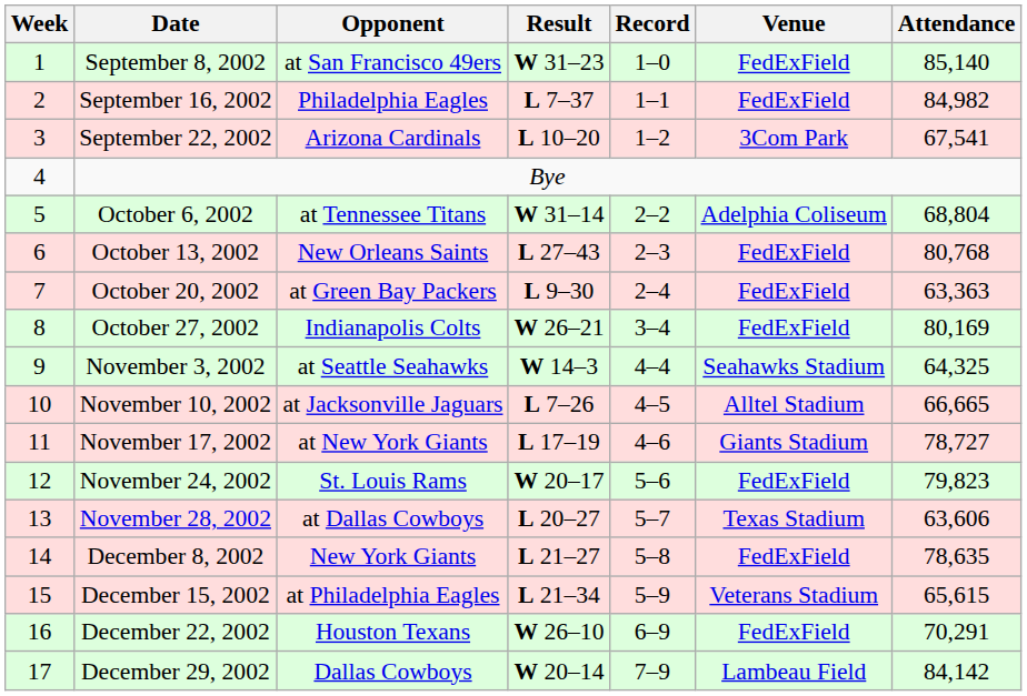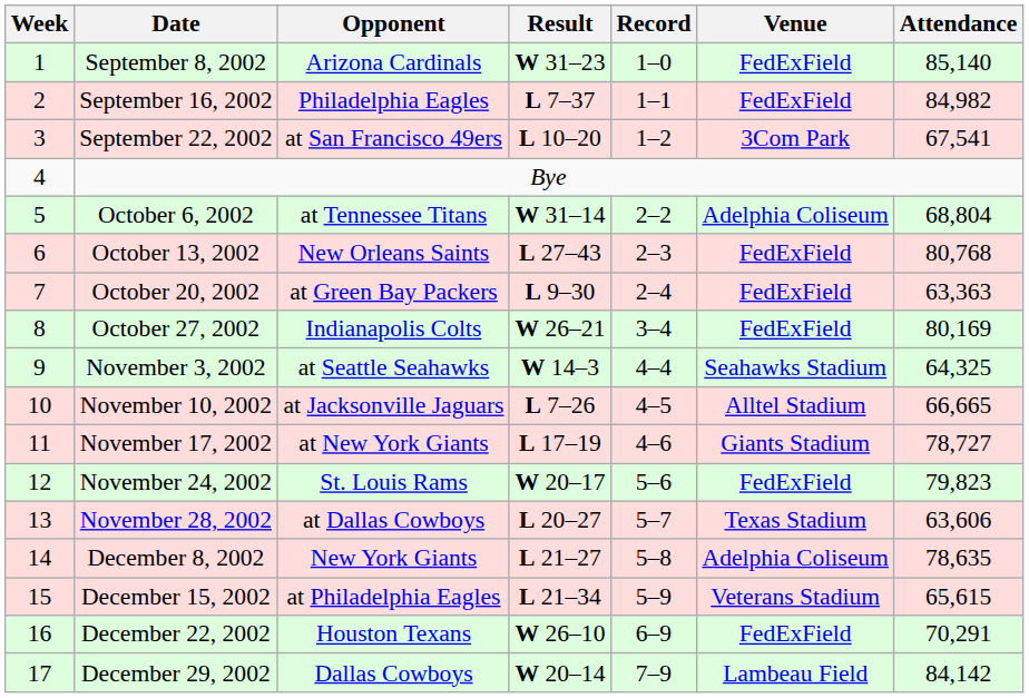 <table class="wikitable" style="text-align:center">
 <tr>
 <th>Week</th>
 <th>Date</th>
 <th>Opponent</th>
 <th>Result</th>
 <th>Record</th>
 <th>Venue</th>
 <th>Attendance</th>
 </tr>
 <tr style="background:#dfd;">
 <td>1</td>
 <td>September 8, 2002</td>
-<td>at <a href='#'>San Francisco 49ers</a></td>
+<td><a href='#'>Arizona Cardinals</a></td>
 <td><strong>W</strong> 31–23</td>
 <td>1–0</td>
 <td><a href='#'>FedExField</a></td>
 <td>85,140</td>
 </tr>
 <tr style="background:#fdd;">
 <td>2</td>
 <td>September 16, 2002</td>
 <td><a href='#'>Philadelphia Eagles</a></td>
 <td><strong>L</strong> 7–37</td>
 <td>1–1</td>
 <td><a href='#'>FedExField</a></td>
 <td>84,982</td>
 </tr>
 <tr style="background:#fdd;">
 <td>3</td>
 <td>September 22, 2002</td>
-<td><a href='#'>Arizona Cardinals</a></td>
+<td>at <a href='#'>San Francisco 49ers</a></td>
 <td><strong>L</strong> 10–20</td>
 <td>1–2</td>
 <td><a href='#'>3Com Park</a></td>
 <td>67,541</td>
 </tr>
 <tr>
 <td>4</td>
 <td style="text-align:center;" colspan="7"><em>Bye</em></td>
 </tr>
 <tr style="background:#dfd;">
 <td>5</td>
 <td>October 6, 2002</td>
 <td>at <a href='#'>Tennessee Titans</a></td>
 <td><strong>W</strong> 31–14</td>
 <td>2–2</td>
 <td><a href='#'>Adelphia Coliseum</a></td>
 <td>68,804</td>
 </tr>
 <tr style="background:#fdd;">
 <td>6</td>
 <td>October 13, 2002</td>
 <td><a href='#'>New Orleans Saints</a></td>
 <td><strong>L</strong> 27–43</td>
 <td>2–3</td>
 <td><a href='#'>FedExField</a></td>
 <td>80,768</td>
 </tr>
 <tr style="background:#fdd;">
 <td>7</td>
 <td>October 20, 2002</td>
 <td>at <a href='#'>Green Bay Packers</a></td>
 <td><strong>L</strong> 9–30</td>
 <td>2–4</td>
 <td><a href='#'>FedExField</a></td>
 <td>63,363</td>
 </tr>
 <tr style="background:#dfd;">
 <td>8</td>
 <td>October 27, 2002</td>
 <td><a href='#'>Indianapolis Colts</a></td>
 <td><strong>W</strong> 26–21</td>
 <td>3–4</td>
 <td><a href='#'>FedExField</a></td>
 <td>80,169</td>
 </tr>
 <tr style="background:#dfd;">
 <td>9</td>
 <td>November 3, 2002</td>
 <td>at <a href='#'>Seattle Seahawks</a></td>
 <td><strong>W</strong> 14–3</td>
 <td>4–4</td>
 <td><a href='#'>Seahawks Stadium</a></td>
 <td>64,325</td>
 </tr>
 <tr style="background:#fdd;">
 <td>10</td>
 <td>November 10, 2002</td>
 <td>at <a href='#'>Jacksonville Jaguars</a></td>
 <td><strong>L</strong> 7–26</td>
 <td>4–5</td>
 <td><a href='#'>Alltel Stadium</a></td>
 <td>66,665</td>
 </tr>
 <tr style="background:#fdd;">
 <td>11</td>
 <td>November 17, 2002</td>
 <td>at <a href='#'>New York Giants</a></td>
 <td><strong>L</strong> 17–19</td>
 <td>4–6</td>
 <td><a href='#'>Giants Stadium</a></td>
 <td>78,727</td>
 </tr>
 <tr style="background:#dfd;">
 <td>12</td>
 <td>November 24, 2002</td>
 <td><a href='#'>St. Louis Rams</a></td>
 <td><strong>W</strong> 20–17</td>
 <td>5–6</td>
 <td><a href='#'>FedExField</a></td>
 <td>79,823</td>
 </tr>
 <tr style="background:#fdd;">
 <td>13</td>
 <td><a href='#'>November 28, 2002</a></td>
 <td>at <a href='#'>Dallas Cowboys</a></td>
 <td><strong>L</strong> 20–27</td>
 <td>5–7</td>
 <td><a href='#'>Texas Stadium</a></td>
 <td>63,606</td>
 </tr>
 <tr style="background:#fdd;">
 <td>14</td>
 <td>December 8, 2002</td>
 <td><a href='#'>New York Giants</a></td>
 <td><strong>L</strong> 21–27</td>
 <td>5–8</td>
-<td><a href='#'>FedExField</a></td>
+<td><a href='#'>Adelphia Coliseum</a></td>
 <td>78,635</td>
 </tr>
 <tr style="background:#fdd;">
 <td>15</td>
 <td>December 15, 2002</td>
 <td>at <a href='#'>Philadelphia Eagles</a></td>
 <td><strong>L</strong> 21–34</td>
 <td>5–9</td>
 <td><a href='#'>Veterans Stadium</a></td>
 <td>65,615</td>
 </tr>
 <tr style="background:#dfd;">
 <td>16</td>
 <td>December 22, 2002</td>
 <td><a href='#'>Houston Texans</a></td>
 <td><strong>W</strong> 26–10</td>
 <td>6–9</td>
 <td><a href='#'>FedExField</a></td>
 <td>70,291</td>
 </tr>
 <tr style="background:#dfd;">
 <td>17</td>
 <td>December 29, 2002</td>
 <td><a href='#'>Dallas Cowboys</a></td>
 <td><strong>W</strong> 20–14</td>
 <td>7–9</td>
 <td><a href='#'>Lambeau Field</a></td>
 <td>84,142</td>
 </tr>
 </table>
